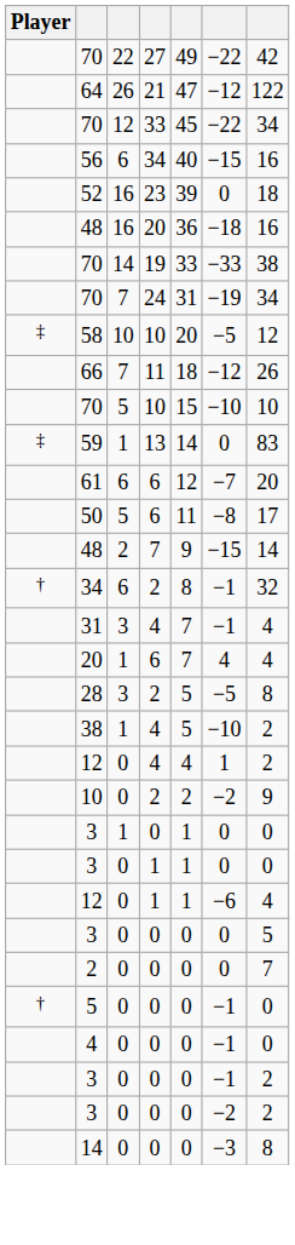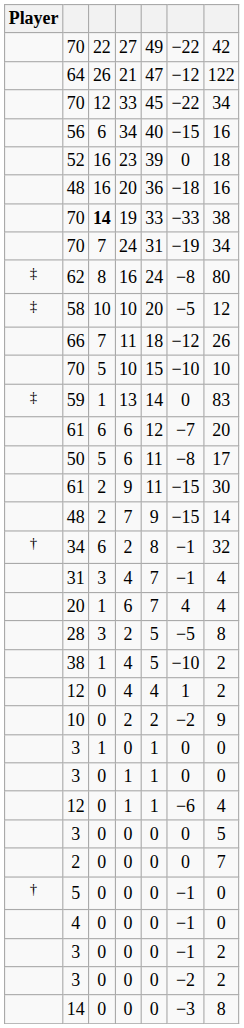 <table class="wikitable sortable" style="text-align:center;">
 <tr>
 <th>Player</th>
 <th></th>
 <th></th>
 <th></th>
 <th></th>
 <th data-sort-type="number"></th>
 <th></th>
 </tr>
 <tr>
 <td></td>
 <td>70</td>
 <td>22</td>
 <td>27</td>
 <td>49</td>
 <td>−22</td>
 <td>42</td>
 </tr>
 <tr>
 <td></td>
 <td>64</td>
 <td>26</td>
 <td>21</td>
 <td>47</td>
 <td>−12</td>
 <td>122</td>
 </tr>
 <tr>
 <td></td>
 <td>70</td>
 <td>12</td>
 <td>33</td>
 <td>45</td>
 <td>−22</td>
 <td>34</td>
 </tr>
 <tr>
 <td></td>
 <td>56</td>
 <td>6</td>
 <td>34</td>
 <td>40</td>
 <td>−15</td>
 <td>16</td>
 </tr>
 <tr>
 <td></td>
 <td>52</td>
 <td>16</td>
 <td>23</td>
 <td>39</td>
 <td>0</td>
 <td>18</td>
 </tr>
 <tr>
 <td></td>
 <td>48</td>
 <td>16</td>
 <td>20</td>
 <td>36</td>
 <td>−18</td>
 <td>16</td>
 </tr>
 <tr>
 <td></td>
 <td>70</td>
-<td>14</td>
+<td><strong>14</strong></td>
 <td>19</td>
 <td>33</td>
 <td>−33</td>
 <td>38</td>
 </tr>
 <tr>
 <td></td>
 <td>70</td>
 <td>7</td>
 <td>24</td>
 <td>31</td>
 <td>−19</td>
 <td>34</td>
+</tr>
+<tr>
+<td><sup>‡</sup></td>
+<td>62</td>
+<td>8</td>
+<td>16</td>
+<td>24</td>
+<td>−8</td>
+<td>80</td>
 </tr>
 <tr>
 <td><sup>‡</sup></td>
 <td>58</td>
 <td>10</td>
 <td>10</td>
 <td>20</td>
 <td>−5</td>
 <td>12</td>
 </tr>
 <tr>
 <td></td>
 <td>66</td>
 <td>7</td>
 <td>11</td>
 <td>18</td>
 <td>−12</td>
 <td>26</td>
 </tr>
 <tr>
 <td></td>
 <td>70</td>
 <td>5</td>
 <td>10</td>
 <td>15</td>
 <td>−10</td>
 <td>10</td>
 </tr>
 <tr>
 <td><sup>‡</sup></td>
 <td>59</td>
 <td>1</td>
 <td>13</td>
 <td>14</td>
 <td>0</td>
 <td>83</td>
 </tr>
 <tr>
 <td></td>
 <td>61</td>
 <td>6</td>
 <td>6</td>
 <td>12</td>
 <td>−7</td>
 <td>20</td>
 </tr>
 <tr>
 <td></td>
 <td>50</td>
 <td>5</td>
 <td>6</td>
 <td>11</td>
 <td>−8</td>
 <td>17</td>
+</tr>
+<tr>
+<td></td>
+<td>61</td>
+<td>2</td>
+<td>9</td>
+<td>11</td>
+<td>−15</td>
+<td>30</td>
 </tr>
 <tr>
 <td></td>
 <td>48</td>
 <td>2</td>
 <td>7</td>
 <td>9</td>
 <td>−15</td>
 <td>14</td>
 </tr>
 <tr>
 <td><sup>†</sup></td>
 <td>34</td>
 <td>6</td>
 <td>2</td>
 <td>8</td>
 <td>−1</td>
 <td>32</td>
 </tr>
 <tr>
 <td></td>
 <td>31</td>
 <td>3</td>
 <td>4</td>
 <td>7</td>
 <td>−1</td>
 <td>4</td>
 </tr>
 <tr>
 <td></td>
 <td>20</td>
 <td>1</td>
 <td>6</td>
 <td>7</td>
 <td>4</td>
 <td>4</td>
 </tr>
 <tr>
 <td></td>
 <td>28</td>
 <td>3</td>
 <td>2</td>
 <td>5</td>
 <td>−5</td>
 <td>8</td>
 </tr>
 <tr>
 <td></td>
 <td>38</td>
 <td>1</td>
 <td>4</td>
 <td>5</td>
 <td>−10</td>
 <td>2</td>
 </tr>
 <tr>
 <td></td>
 <td>12</td>
 <td>0</td>
 <td>4</td>
 <td>4</td>
 <td>1</td>
 <td>2</td>
 </tr>
 <tr>
 <td></td>
 <td>10</td>
 <td>0</td>
 <td>2</td>
 <td>2</td>
 <td>−2</td>
 <td>9</td>
 </tr>
 <tr>
 <td></td>
 <td>3</td>
 <td>1</td>
 <td>0</td>
 <td>1</td>
 <td>0</td>
 <td>0</td>
 </tr>
 <tr>
 <td></td>
 <td>3</td>
 <td>0</td>
 <td>1</td>
 <td>1</td>
 <td>0</td>
 <td>0</td>
 </tr>
 <tr>
 <td></td>
 <td>12</td>
 <td>0</td>
 <td>1</td>
 <td>1</td>
 <td>−6</td>
 <td>4</td>
 </tr>
 <tr>
 <td></td>
 <td>3</td>
 <td>0</td>
 <td>0</td>
 <td>0</td>
 <td>0</td>
 <td>5</td>
 </tr>
 <tr>
 <td></td>
 <td>2</td>
 <td>0</td>
 <td>0</td>
 <td>0</td>
 <td>0</td>
 <td>7</td>
 </tr>
 <tr>
 <td><sup>†</sup></td>
 <td>5</td>
 <td>0</td>
 <td>0</td>
 <td>0</td>
 <td>−1</td>
 <td>0</td>
 </tr>
 <tr>
 <td></td>
 <td>4</td>
 <td>0</td>
 <td>0</td>
 <td>0</td>
 <td>−1</td>
 <td>0</td>
 </tr>
 <tr>
 <td></td>
 <td>3</td>
 <td>0</td>
 <td>0</td>
 <td>0</td>
 <td>−1</td>
 <td>2</td>
 </tr>
 <tr>
 <td></td>
 <td>3</td>
 <td>0</td>
 <td>0</td>
 <td>0</td>
 <td>−2</td>
 <td>2</td>
 </tr>
 <tr>
 <td></td>
 <td>14</td>
 <td>0</td>
 <td>0</td>
 <td>0</td>
 <td>−3</td>
 <td>8</td>
 </tr>
 </table>
